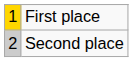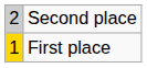 <table class="wikitable">
 <tr>
+</tr>
+<tr>
+<td style="text-align:center; background-color:#CCC;">2</td>
+<td>Second place</td>
 </tr>
 <tr>
 <td style="text-align:center; background-color:#FFD700;">1</td>
 <td>First place</td>
 </tr>
-<tr>
-<td style="text-align:center; background-color:#CCC;">2</td>
-<td>Second place</td>
-</tr>
 </table>
